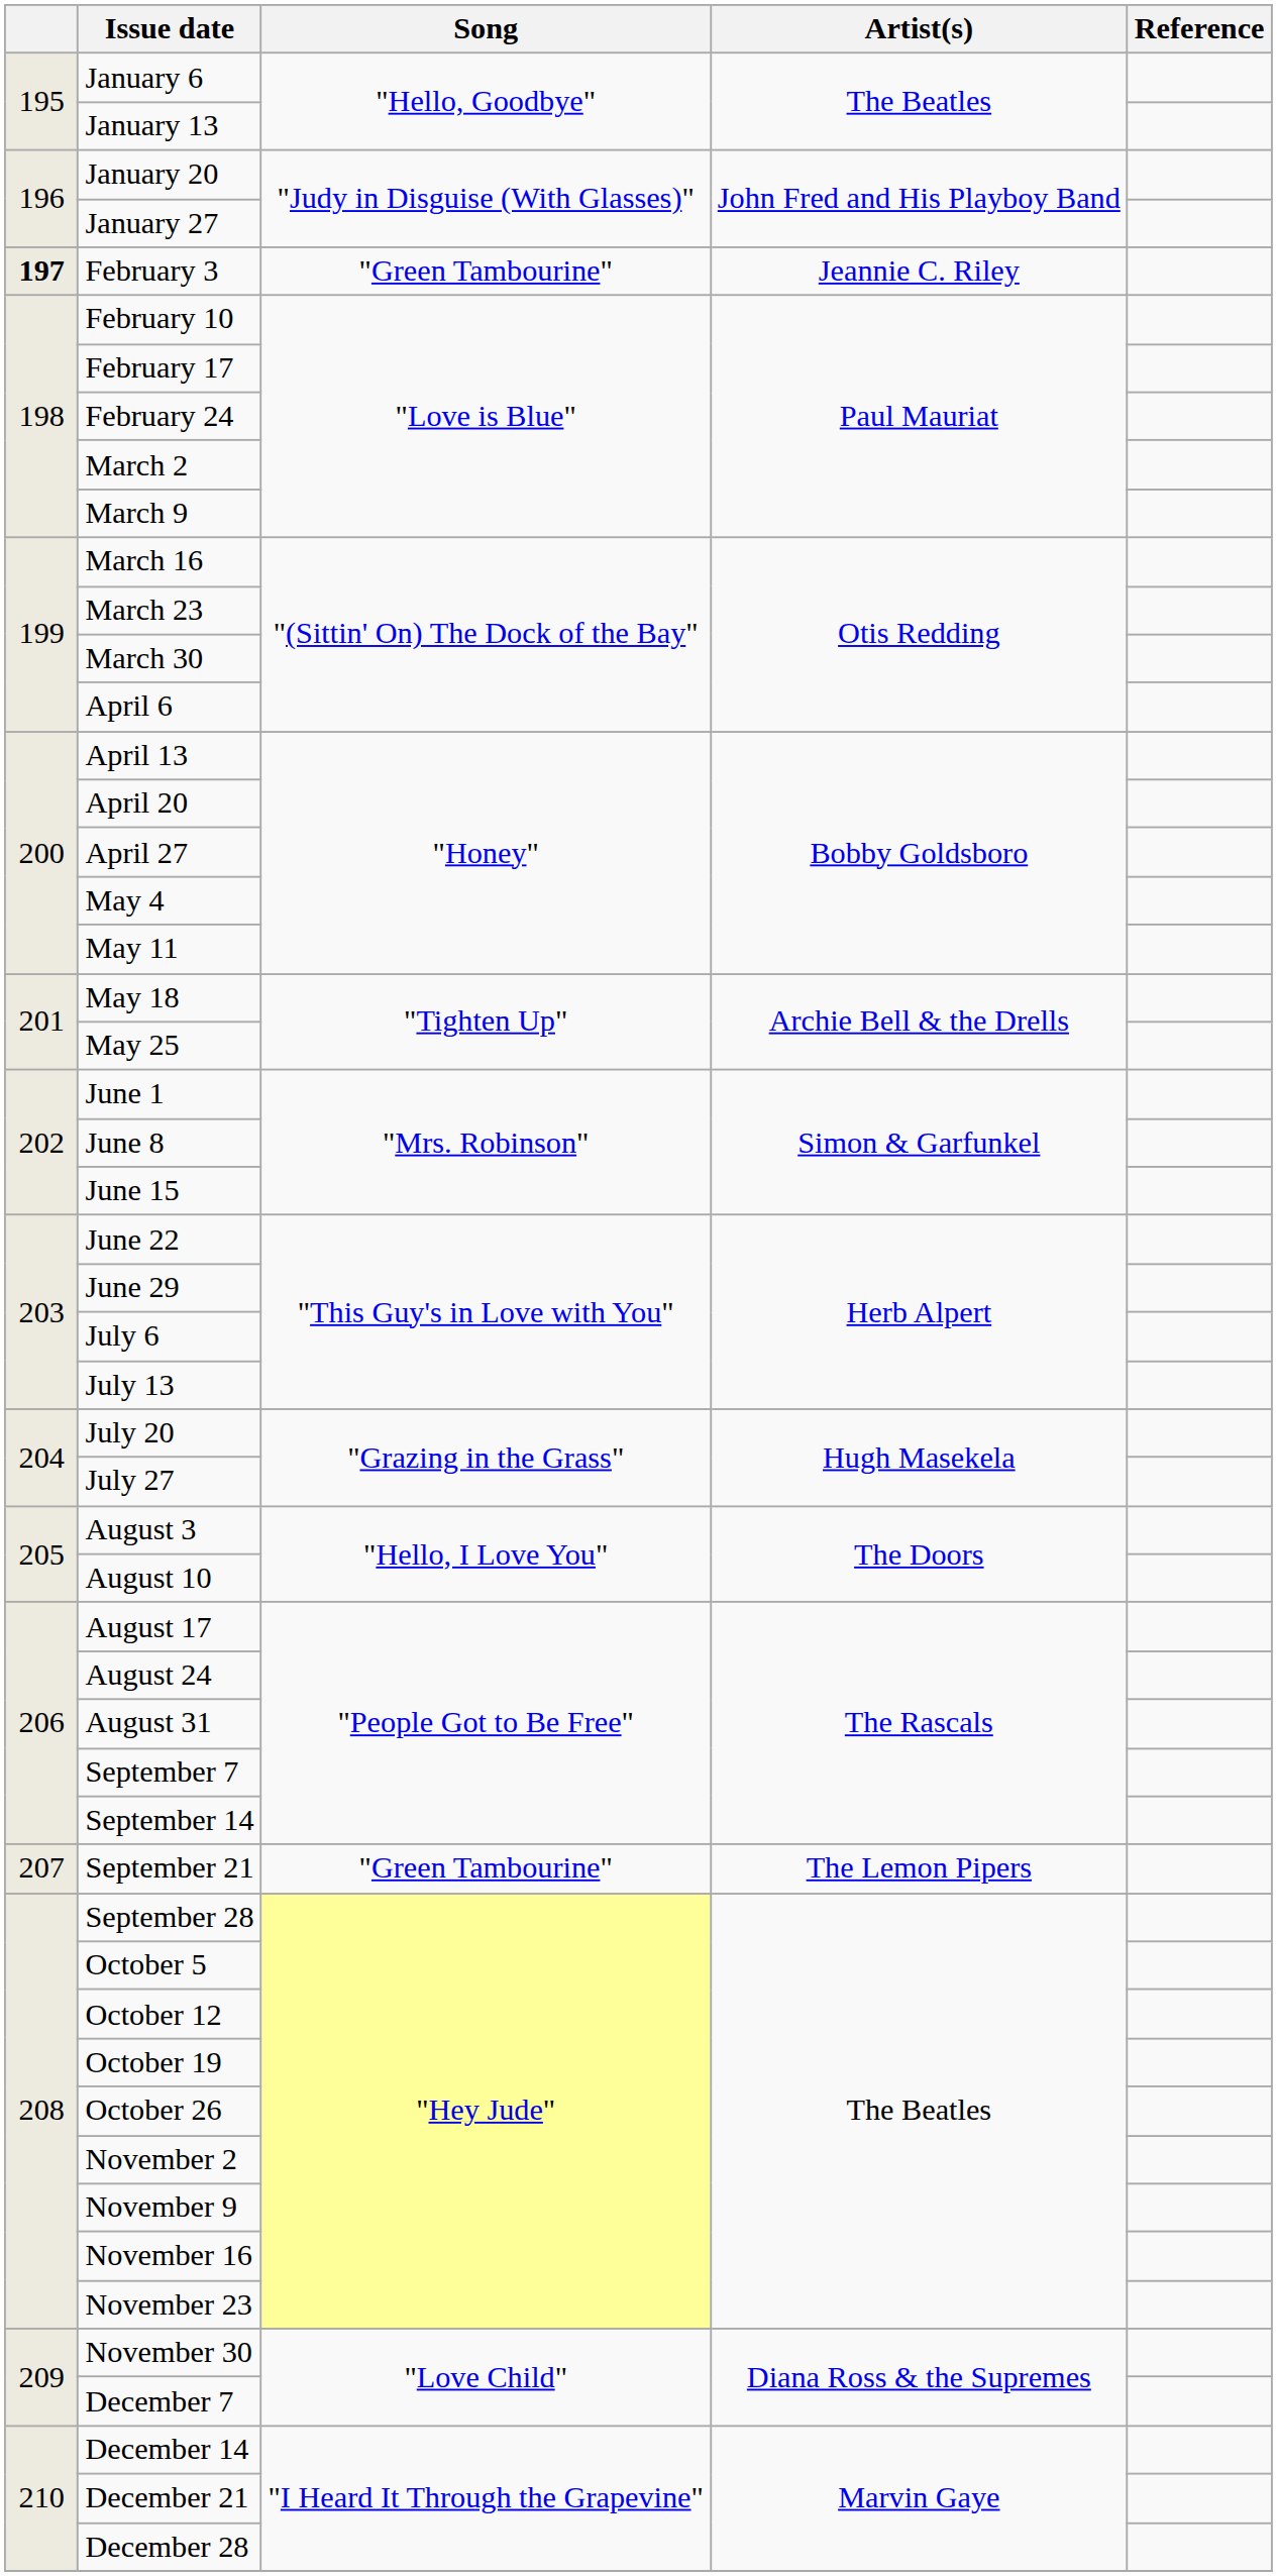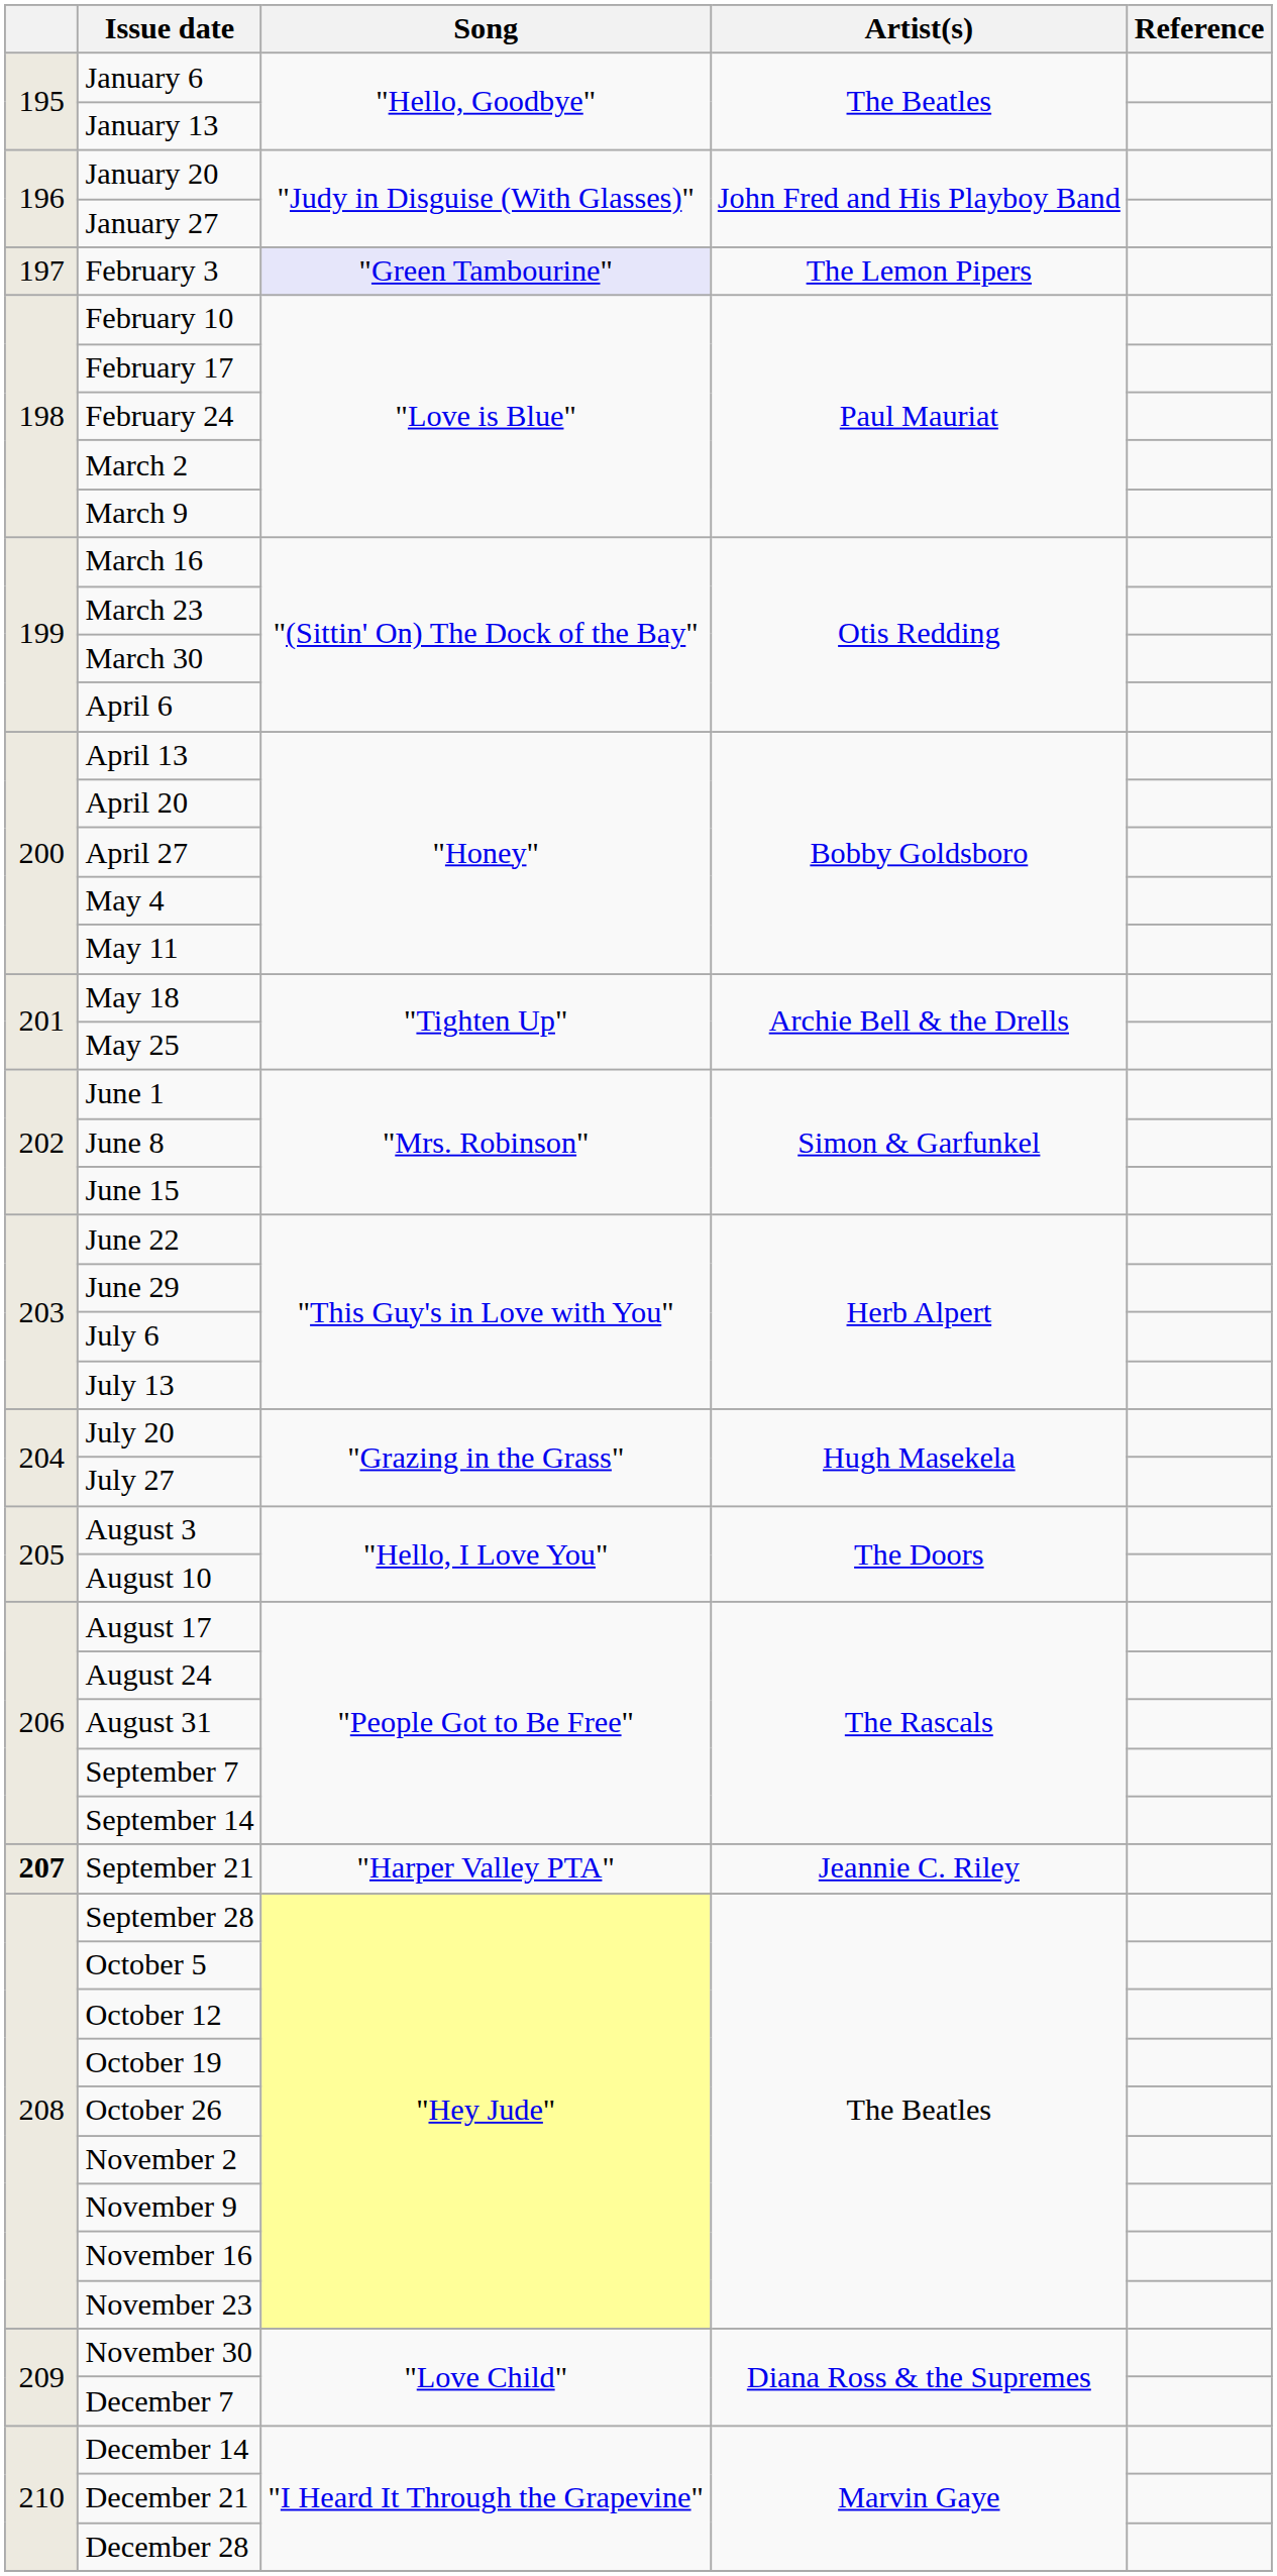 <table class="wikitable">
 <tr>
 <th width=31></th>
 <th>Issue date</th>
 <th>Song</th>
 <th>Artist(s)</th>
 <th>Reference</th>
 </tr>
 <tr>
 <td bgcolor=#EDEAE0 align=center rowspan=2>195</td>
 <td>January 6</td>
 <td align="center" rowspan="2">"<a href='#'>Hello, Goodbye</a>"</td>
 <td align="center" rowspan="2"><a href='#'>The Beatles</a></td>
 <td align="center"></td>
 </tr>
 <tr>
 <td>January 13</td>
 <td align="center"></td>
 </tr>
 <tr>
 <td bgcolor=#EDEAE0 align=center rowspan=2>196</td>
 <td>January 20</td>
 <td align="center" rowspan="2">"<a href='#'>Judy in Disguise (With Glasses)</a>"</td>
 <td align="center" rowspan="2"><a href='#'>John Fred and His Playboy Band</a></td>
 <td align="center"></td>
 </tr>
 <tr>
 <td>January 27</td>
 <td align="center"></td>
 </tr>
 <tr>
-<td bgcolor=#EDEAE0 align=center><strong>197</strong></td>
+<td bgcolor=#EDEAE0 align=center>197</td>
 <td>February 3</td>
-<td align="center">"<a href='#'>Green Tambourine</a>"</td>
-<td align="center"><a href='#'>Jeannie C. Riley</a></td>
+<td align="center" style="background: lavender;">"<a href='#'>Green Tambourine</a>"</td>
+<td align="center"><a href='#'>The Lemon Pipers</a></td>
 <td align="center"></td>
 </tr>
 <tr>
 <td bgcolor=#EDEAE0 align=center rowspan=5>198</td>
 <td>February 10</td>
 <td align="center" rowspan="5">"<a href='#'>Love is Blue</a>"</td>
 <td align="center" rowspan="5"><a href='#'>Paul Mauriat</a></td>
 <td align="center"></td>
 </tr>
 <tr>
 <td>February 17</td>
 <td align="center"></td>
 </tr>
 <tr>
 <td>February 24</td>
 <td align="center"></td>
 </tr>
 <tr>
 <td>March 2</td>
 <td align="center"></td>
 </tr>
 <tr>
 <td>March 9</td>
 <td align="center"></td>
 </tr>
 <tr>
 <td bgcolor=#EDEAE0 align=center rowspan=4>199</td>
 <td>March 16</td>
 <td align="center" rowspan="4">"<a href='#'>(Sittin' On) The Dock of the Bay</a>"</td>
 <td align="center" rowspan="4"><a href='#'>Otis Redding</a></td>
 <td align="center"></td>
 </tr>
 <tr>
 <td>March 23</td>
 <td align="center"></td>
 </tr>
 <tr>
 <td>March 30</td>
 <td align="center"></td>
 </tr>
 <tr>
 <td>April 6</td>
 <td align="center"></td>
 </tr>
 <tr>
 <td bgcolor=#EDEAE0 align=center rowspan=5>200</td>
 <td>April 13</td>
 <td align="center" rowspan="5">"<a href='#'>Honey</a>"</td>
 <td align="center" rowspan="5"><a href='#'>Bobby Goldsboro</a></td>
 <td align="center"></td>
 </tr>
 <tr>
 <td>April 20</td>
 <td align="center"></td>
 </tr>
 <tr>
 <td>April 27</td>
 <td align="center"></td>
 </tr>
 <tr>
 <td>May 4</td>
 <td align="center"></td>
 </tr>
 <tr>
 <td>May 11</td>
 <td align="center"></td>
 </tr>
 <tr>
 <td bgcolor=#EDEAE0 align=center rowspan=2>201</td>
 <td>May 18</td>
 <td align="center" rowspan="2">"<a href='#'>Tighten Up</a>"</td>
 <td align="center" rowspan="2"><a href='#'>Archie Bell & the Drells</a></td>
 <td align="center"></td>
 </tr>
 <tr>
 <td>May 25</td>
 <td align="center"></td>
 </tr>
 <tr>
 <td bgcolor=#EDEAE0 align=center rowspan=3>202</td>
 <td>June 1</td>
 <td align="center" rowspan="3">"<a href='#'>Mrs. Robinson</a>"</td>
 <td align="center" rowspan="3"><a href='#'>Simon & Garfunkel</a></td>
 <td align="center"></td>
 </tr>
 <tr>
 <td>June 8</td>
 <td align="center"></td>
 </tr>
 <tr>
 <td>June 15</td>
 <td align="center"></td>
 </tr>
 <tr>
 <td bgcolor=#EDEAE0 align=center rowspan=4>203</td>
 <td>June 22</td>
 <td align="center" rowspan="4">"<a href='#'>This Guy's in Love with You</a>"</td>
 <td align="center" rowspan="4"><a href='#'>Herb Alpert</a></td>
 <td align="center"></td>
 </tr>
 <tr>
 <td>June 29</td>
 <td align="center"></td>
 </tr>
 <tr>
 <td>July 6</td>
 <td align="center"></td>
 </tr>
 <tr>
 <td>July 13</td>
 <td align="center"></td>
 </tr>
 <tr>
 <td bgcolor=#EDEAE0 align=center rowspan=2>204</td>
 <td>July 20</td>
 <td align="center" rowspan="2">"<a href='#'>Grazing in the Grass</a>"</td>
 <td align="center" rowspan="2"><a href='#'>Hugh Masekela</a></td>
 <td align="center"></td>
 </tr>
 <tr>
 <td>July 27</td>
 <td align="center"></td>
 </tr>
 <tr>
 <td bgcolor=#EDEAE0 align=center rowspan=2>205</td>
 <td>August 3</td>
 <td align="center" rowspan="2">"<a href='#'>Hello, I Love You</a>"</td>
 <td align="center" rowspan="2"><a href='#'>The Doors</a></td>
 <td align="center"></td>
 </tr>
 <tr>
 <td>August 10</td>
 <td align="center"></td>
 </tr>
 <tr>
 <td bgcolor=#EDEAE0 align=center rowspan=5>206</td>
 <td>August 17</td>
 <td align="center" rowspan="5">"<a href='#'>People Got to Be Free</a>"</td>
 <td align="center" rowspan="5"><a href='#'>The Rascals</a></td>
 <td align="center"></td>
 </tr>
 <tr>
 <td>August 24</td>
 <td align="center"></td>
 </tr>
 <tr>
 <td>August 31</td>
 <td align="center"></td>
 </tr>
 <tr>
 <td>September 7</td>
 <td align="center"></td>
 </tr>
 <tr>
 <td>September 14</td>
 <td align="center"></td>
 </tr>
 <tr>
-<td bgcolor=#EDEAE0 align=center>207</td>
+<td bgcolor=#EDEAE0 align=center><strong>207</strong></td>
 <td>September 21</td>
-<td align="center">"<a href='#'>Green Tambourine</a>"</td>
-<td align="center"><a href='#'>The Lemon Pipers</a></td>
+<td align="center">"<a href='#'>Harper Valley PTA</a>"</td>
+<td align="center"><a href='#'>Jeannie C. Riley</a></td>
 <td align="center"></td>
 </tr>
 <tr>
 <td bgcolor=#EDEAE0 align=center rowspan=9>208</td>
 <td>September 28</td>
 <td bgcolor=#FFFF99 align="center" rowspan="9">"<a href='#'>Hey Jude</a>"</td>
 <td align="center" rowspan="9">The Beatles</td>
 <td align="center"></td>
 </tr>
 <tr>
 <td>October 5</td>
 <td align="center"></td>
 </tr>
 <tr>
 <td>October 12</td>
 <td align="center"></td>
 </tr>
 <tr>
 <td>October 19</td>
 <td align="center"></td>
 </tr>
 <tr>
 <td>October 26</td>
 <td align="center"></td>
 </tr>
 <tr>
 <td>November 2</td>
 <td align="center"></td>
 </tr>
 <tr>
 <td>November 9</td>
 <td align="center"></td>
 </tr>
 <tr>
 <td>November 16</td>
 <td align="center"></td>
 </tr>
 <tr>
 <td>November 23</td>
 <td align="center"></td>
 </tr>
 <tr>
 <td bgcolor=#EDEAE0 align=center rowspan=2>209</td>
 <td>November 30</td>
 <td align="center" rowspan="2">"<a href='#'>Love Child</a>"</td>
 <td align="center" rowspan="2"><a href='#'>Diana Ross & the Supremes</a></td>
 <td align="center"></td>
 </tr>
 <tr>
 <td>December 7</td>
 <td align="center"></td>
 </tr>
 <tr>
 <td bgcolor=#EDEAE0 align=center rowspan=3>210</td>
 <td>December 14</td>
 <td align="center" rowspan="3">"<a href='#'>I Heard It Through the Grapevine</a>"</td>
 <td align="center" rowspan="3"><a href='#'>Marvin Gaye</a></td>
 <td align="center"></td>
 </tr>
 <tr>
 <td>December 21</td>
 <td align="center"></td>
 </tr>
 <tr>
 <td>December 28</td>
 <td align="center"></td>
 </tr>
 <tr>
 </tr>
 </table>
